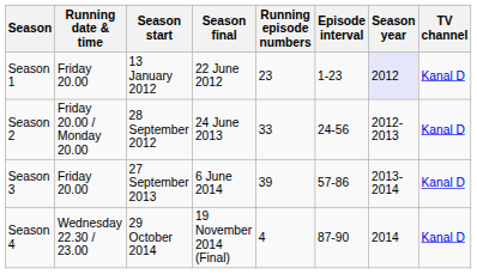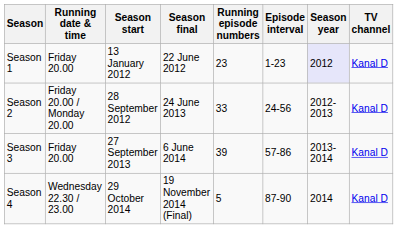 <table class="wikitable">
 <tr>
 <th>Season</th>
 <th>Running date & time</th>
 <th>Season start</th>
 <th>Season final</th>
 <th>Running episode numbers</th>
 <th>Episode interval</th>
 <th>Season year</th>
 <th>TV channel</th>
 </tr>
 <tr>
 <td>Season 1</td>
 <td>Friday 20.00</td>
 <td>13 January 2012</td>
 <td>22 June 2012</td>
 <td>23</td>
 <td>1-23</td>
 <td style="background: lavender;">2012</td>
 <td><a href='#'>Kanal D</a></td>
 </tr>
 <tr>
 <td>Season 2</td>
 <td>Friday 20.00 / Monday 20.00</td>
 <td>28 September 2012</td>
 <td>24 June 2013</td>
 <td>33</td>
 <td>24-56</td>
 <td>2012-2013</td>
 <td><a href='#'>Kanal D</a></td>
 </tr>
 <tr>
 <td>Season 3</td>
 <td>Friday 20.00</td>
 <td>27 September 2013</td>
 <td>6 June 2014</td>
 <td>39</td>
 <td>57-86</td>
 <td>2013-2014</td>
 <td><a href='#'>Kanal D</a></td>
 </tr>
 <tr>
 <td>Season 4</td>
 <td>Wednesday 22.30 / 23.00</td>
 <td>29 October 2014</td>
 <td>19 November 2014 (Final)</td>
-<td>4</td>
+<td>5</td>
 <td>87-90</td>
 <td>2014</td>
 <td><a href='#'>Kanal D</a></td>
 </tr>
 </table>
